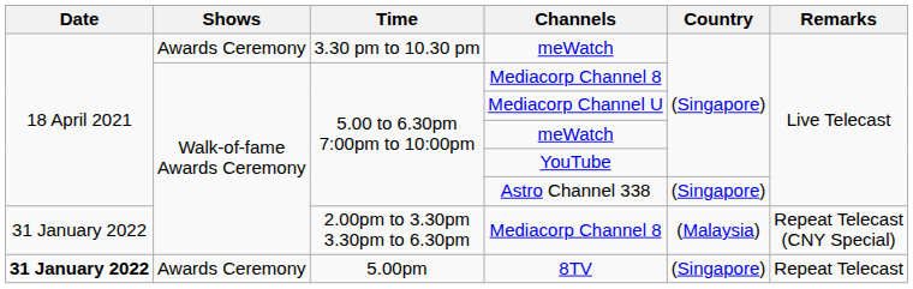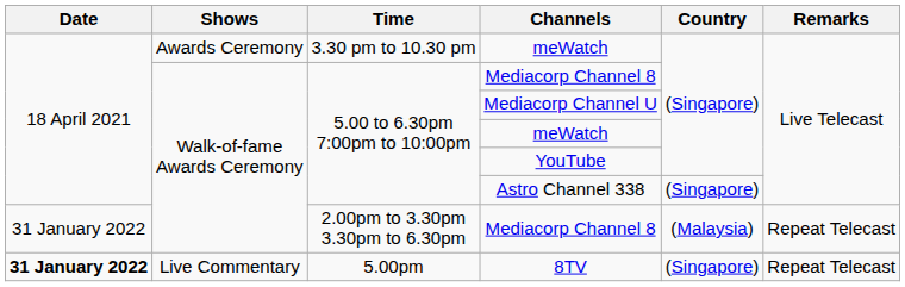 <table class="wikitable" style="text-align:center">
 <tr>
 <th>Date</th>
 <th>Shows</th>
 <th>Time</th>
 <th>Channels</th>
 <th>Country</th>
 <th>Remarks</th>
 </tr>
 <tr>
 <td rowspan="6">18 April 2021</td>
 <td>Awards Ceremony</td>
 <td>3.30 pm to 10.30 pm</td>
 <td><a href='#'>meWatch</a></td>
 <td rowspan="5">(<a href='#'>Singapore</a>)</td>
 <td rowspan="6">Live Telecast</td>
 </tr>
 <tr>
 <td rowspan=6>Walk-of-fame<br>Awards Ceremony</td>
 <td rowspan=5>5.00 to 6.30pm<br>7:00pm to 10:00pm</td>
 <td><a href='#'>Mediacorp Channel 8</a></td>
 </tr>
 <tr>
 <td><a href='#'>Mediacorp Channel U</a></td>
 </tr>
 <tr>
 <td><a href='#'>meWatch</a></td>
 </tr>
 <tr>
 <td><a href='#'>YouTube</a></td>
 </tr>
 <tr>
 <td><a href='#'>Astro</a> Channel 338</td>
 <td>(<a href='#'>Singapore</a>)</td>
 </tr>
 <tr>
 <td>31 January 2022</td>
 <td>2.00pm to 3.30pm <br> 3.30pm to 6.30pm</td>
 <td><a href='#'>Mediacorp Channel 8</a></td>
 <td>(<a href='#'>Malaysia</a>)</td>
-<td>Repeat Telecast <br> (CNY Special)</td>
+<td>Repeat Telecast</td>
 </tr>
 <tr>
 <td><strong>31 January 2022</strong></td>
-<td>Awards Ceremony</td>
+<td>Live Commentary</td>
 <td>5.00pm</td>
 <td><a href='#'>8TV</a></td>
 <td>(<a href='#'>Singapore</a>)</td>
 <td>Repeat Telecast</td>
 </tr>
 </table>
